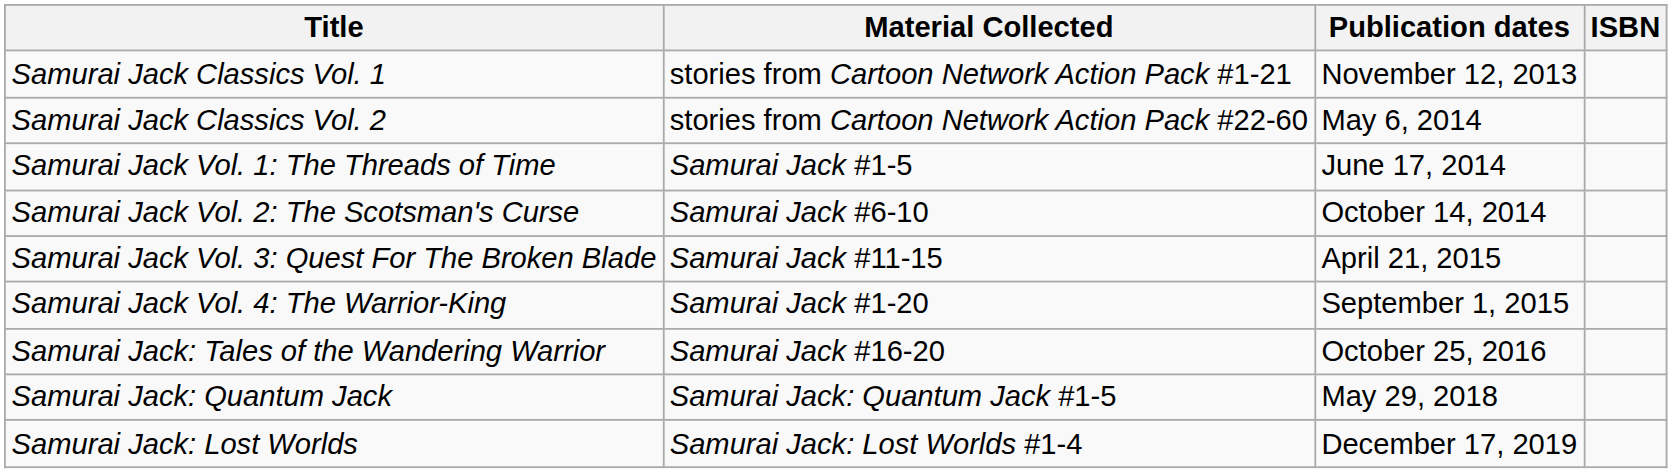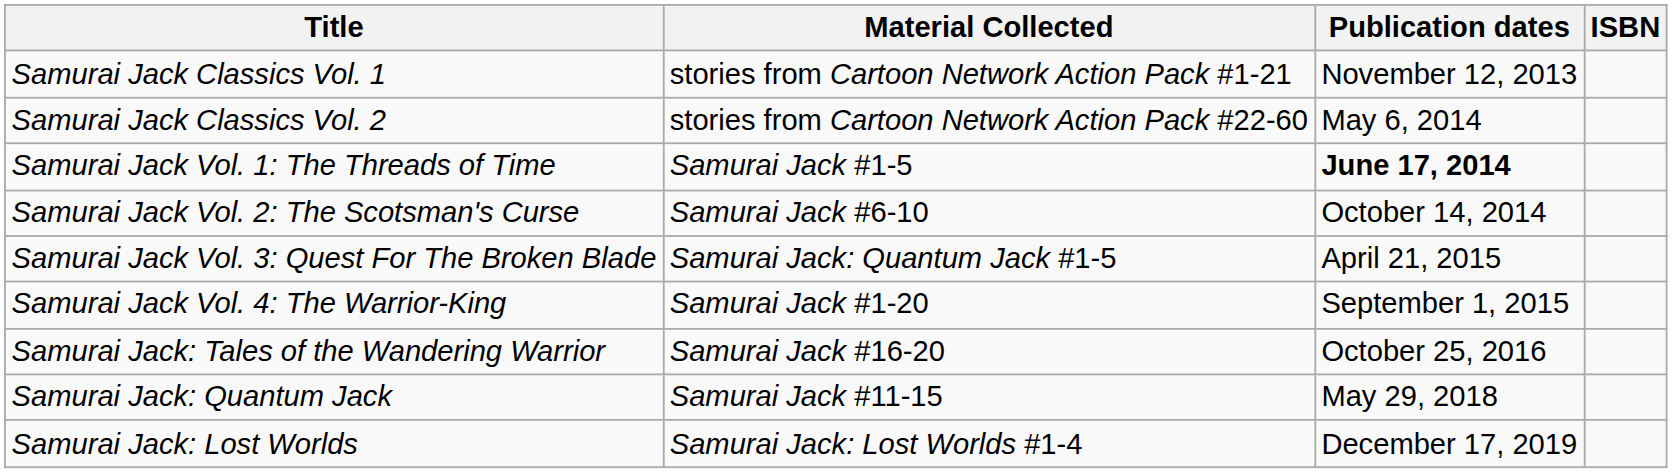 <table class="wikitable">
 <tr>
 <th>Title</th>
 <th>Material Collected</th>
 <th>Publication dates</th>
 <th>ISBN</th>
 </tr>
 <tr>
 <td><em>Samurai Jack Classics Vol. 1</em></td>
 <td>stories from <em>Cartoon Network Action Pack</em> #1-21</td>
 <td>November 12, 2013</td>
 <td></td>
 </tr>
 <tr>
 <td><em>Samurai Jack Classics Vol. 2</em></td>
 <td>stories from <em>Cartoon Network Action Pack</em> #22-60</td>
 <td>May 6, 2014</td>
 <td></td>
 </tr>
 <tr>
 <td><em>Samurai Jack Vol. 1: The Threads of Time</em></td>
 <td><em>Samurai Jack</em> #1-5</td>
-<td>June 17, 2014</td>
+<td><strong>June 17, 2014</strong></td>
 <td></td>
 </tr>
 <tr>
 <td><em>Samurai Jack Vol. 2: The Scotsman's Curse</em></td>
 <td><em>Samurai Jack</em> #6-10</td>
 <td>October 14, 2014</td>
 <td></td>
 </tr>
 <tr>
 <td><em>Samurai Jack Vol. 3: Quest For The Broken Blade</em></td>
-<td><em>Samurai Jack</em> #11-15</td>
+<td><em>Samurai Jack: Quantum Jack</em> #1-5</td>
 <td>April 21, 2015</td>
 <td></td>
 </tr>
 <tr>
 <td><em>Samurai Jack Vol. 4: The Warrior-King</em></td>
 <td><em>Samurai Jack</em> #1-20</td>
 <td>September 1, 2015</td>
 <td></td>
 </tr>
 <tr>
 <td><em>Samurai Jack: Tales of the Wandering Warrior</em></td>
 <td><em>Samurai Jack</em> #16-20</td>
 <td>October 25, 2016</td>
 <td></td>
 </tr>
 <tr>
 <td><em>Samurai Jack: Quantum Jack</em></td>
-<td><em>Samurai Jack: Quantum Jack</em> #1-5</td>
+<td><em>Samurai Jack</em> #11-15</td>
 <td>May 29, 2018</td>
 <td></td>
 </tr>
 <tr>
 <td><em>Samurai Jack: Lost Worlds</em></td>
 <td><em>Samurai Jack: Lost Worlds</em> #1-4</td>
 <td>December 17, 2019</td>
 <td></td>
 </tr>
 </table>
